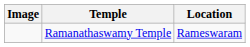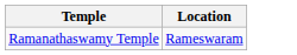 <table class="wikitable" border="1">
 <tr>
-<th>Image</th>
 <th>Temple</th>
 <th>Location</th>
 </tr>
 <tr>
-<td></td>
 <td><a href='#'>Ramanathaswamy Temple</a></td>
 <td><a href='#'>Rameswaram</a></td>
 </tr>
 </table>
